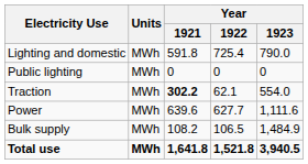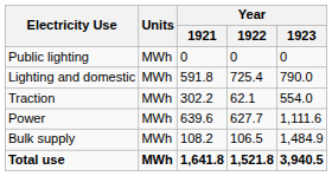 <table class="wikitable">
 <tr>
 <th rowspan="2">Electricity  Use</th>
 <th rowspan="2">Units</th>
 <th colspan="3">Year</th>
 </tr>
 <tr>
 <th>1921</th>
 <th>1922</th>
 <th>1923</th>
 </tr>
 <tr>
+<td>Public  lighting</td>
+<td>MWh</td>
+<td>0</td>
+<td>0</td>
+<td>0</td>
+</tr>
+<tr>
 <td>Lighting  and domestic</td>
 <td>MWh</td>
 <td>591.8</td>
 <td>725.4</td>
 <td>790.0</td>
 </tr>
 <tr>
-<td>Public  lighting</td>
-<td>MWh</td>
-<td>0</td>
-<td>0</td>
-<td>0</td>
-</tr>
-<tr>
 <td>Traction</td>
 <td>MWh</td>
-<td><strong>302.2</strong></td>
+<td>302.2</td>
 <td>62.1</td>
 <td>554.0</td>
 </tr>
 <tr>
 <td>Power</td>
 <td>MWh</td>
 <td>639.6</td>
 <td>627.7</td>
 <td>1,111.6</td>
 </tr>
 <tr>
 <td>Bulk  supply</td>
 <td>MWh</td>
 <td>108.2</td>
 <td>106.5</td>
 <td>1,484.9</td>
 </tr>
 <tr>
 <td><strong>Total  use</strong></td>
 <td><strong>MWh</strong></td>
 <td><strong>1,641.8</strong></td>
 <td><strong>1,521.8</strong></td>
 <td><strong>3,940.5</strong></td>
 </tr>
 </table>
